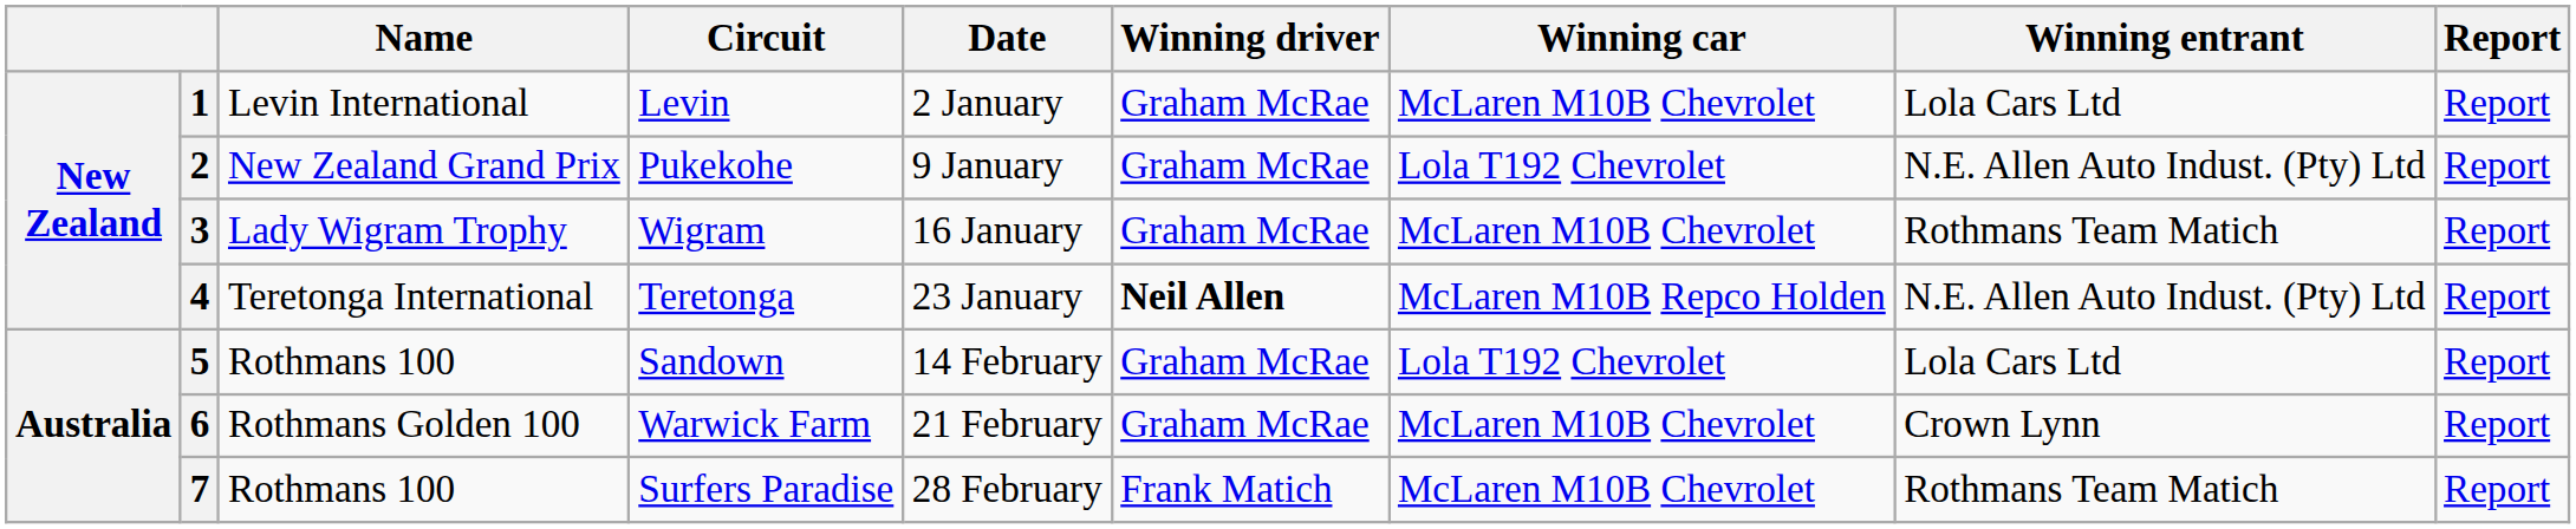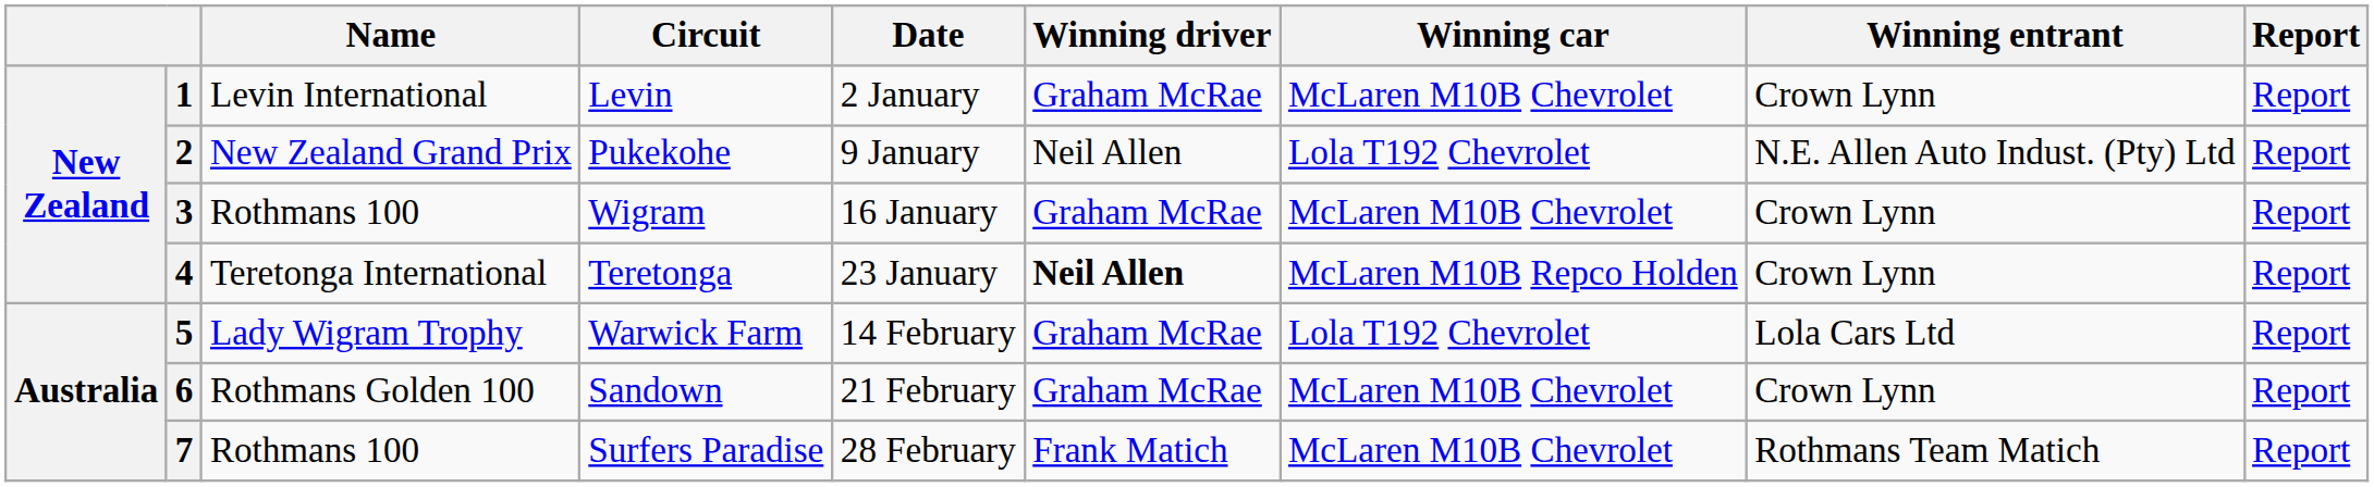 <table class="wikitable" style="font-size: 90%;">
 <tr>
 <th colspan=2></th>
 <th>Name</th>
 <th>Circuit</th>
 <th>Date</th>
 <th>Winning driver</th>
 <th>Winning car</th>
 <th>Winning entrant</th>
 <th>Report</th>
 </tr>
 <tr>
 <th rowspan=4><a href='#'>New<br>Zealand</a></th>
 <th>1</th>
 <td>Levin International</td>
 <td><a href='#'>Levin</a></td>
 <td>2 January</td>
 <td> <a href='#'>Graham McRae</a></td>
 <td><a href='#'>McLaren M10B</a> <a href='#'>Chevrolet</a></td>
-<td>Lola Cars Ltd</td>
+<td>Crown Lynn</td>
 <td><a href='#'>Report</a></td>
 </tr>
 <tr>
 <th>2</th>
 <td><a href='#'>New Zealand Grand Prix</a></td>
 <td><a href='#'>Pukekohe</a></td>
 <td>9 January</td>
-<td> <a href='#'>Graham McRae</a></td>
+<td> Neil Allen</td>
 <td><a href='#'>Lola T192</a> <a href='#'>Chevrolet</a></td>
 <td>N.E. Allen Auto Indust. (Pty) Ltd</td>
 <td><a href='#'>Report</a></td>
 </tr>
 <tr>
 <th>3</th>
-<td><a href='#'>Lady Wigram Trophy</a></td>
+<td>Rothmans 100</td>
 <td><a href='#'>Wigram</a></td>
 <td>16 January</td>
 <td> <a href='#'>Graham McRae</a></td>
 <td><a href='#'>McLaren M10B</a> <a href='#'>Chevrolet</a></td>
-<td>Rothmans Team Matich</td>
+<td>Crown Lynn</td>
 <td><a href='#'>Report</a></td>
 </tr>
 <tr>
 <th>4</th>
 <td>Teretonga International</td>
 <td><a href='#'>Teretonga</a></td>
 <td>23 January</td>
 <td><strong> Neil Allen</strong></td>
 <td><a href='#'>McLaren M10B</a> <a href='#'>Repco Holden</a></td>
-<td>N.E. Allen Auto Indust. (Pty) Ltd</td>
+<td>Crown Lynn</td>
 <td><a href='#'>Report</a></td>
 </tr>
 <tr>
 <th rowspan=3>Australia</th>
 <th>5</th>
-<td>Rothmans 100</td>
-<td><a href='#'>Sandown</a></td>
+<td><a href='#'>Lady Wigram Trophy</a></td>
+<td><a href='#'>Warwick Farm</a></td>
 <td>14 February</td>
 <td> <a href='#'>Graham McRae</a></td>
 <td><a href='#'>Lola T192</a> <a href='#'>Chevrolet</a></td>
 <td>Lola Cars Ltd</td>
 <td><a href='#'>Report</a></td>
 </tr>
 <tr>
 <th>6</th>
 <td>Rothmans Golden 100</td>
-<td><a href='#'>Warwick Farm</a></td>
+<td><a href='#'>Sandown</a></td>
 <td>21 February</td>
 <td> <a href='#'>Graham McRae</a></td>
 <td><a href='#'>McLaren M10B</a> <a href='#'>Chevrolet</a></td>
 <td>Crown Lynn</td>
 <td><a href='#'>Report</a></td>
 </tr>
 <tr>
 <th>7</th>
 <td>Rothmans 100</td>
 <td><a href='#'>Surfers Paradise</a></td>
 <td>28 February</td>
 <td> <a href='#'>Frank Matich</a></td>
 <td><a href='#'>McLaren M10B</a> <a href='#'>Chevrolet</a></td>
 <td>Rothmans Team Matich</td>
 <td><a href='#'>Report</a></td>
 </tr>
 </table>
